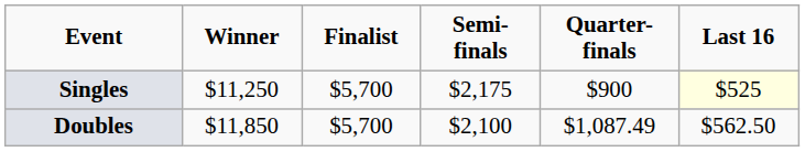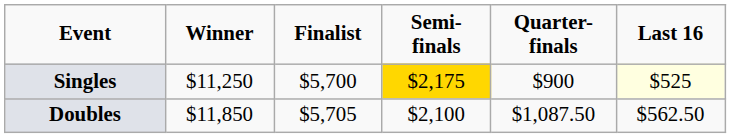 <table class="wikitable" style="font-size:90%; text-align:center">
 <tr>
 <td width="104px"><strong>Event</strong></td>
 <td width="68px"><strong>Winner</strong></td>
 <td width="68px"><strong>Finalist</strong></td>
 <td width="68px"><strong>Semi-finals</strong></td>
 <td width="80px"><strong>Quarter-finals</strong></td>
 <td width="68px"><strong>Last 16</strong></td>
 </tr>
 <tr>
 <td bgcolor="#dfe2e9"><strong>Singles</strong></td>
 <td>$11,250</td>
 <td>$5,700</td>
-<td>$2,175</td>
+<td style="background: gold;">$2,175</td>
 <td>$900</td>
 <td style="background: lightyellow;">$525</td>
 </tr>
 <tr>
 <td bgcolor="#dfe2e9"><strong>Doubles</strong></td>
 <td>$11,850</td>
-<td>$5,700</td>
+<td>$5,705</td>
 <td>$2,100</td>
-<td>$1,087.49</td>
+<td>$1,087.50</td>
 <td>$562.50</td>
 </tr>
 </table>
